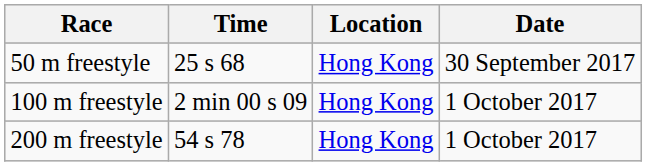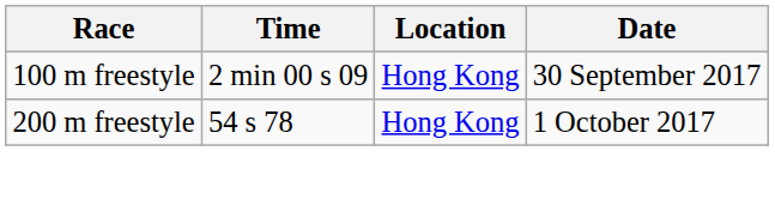 <table class="wikitable">
 <tr>
 <th>Race</th>
 <th>Time</th>
 <th>Location</th>
 <th>Date</th>
 </tr>
 <tr>
-<td>50 m freestyle</td>
-<td>25 s 68</td>
-<td><a href='#'>Hong Kong</a></td>
-<td>30 September 2017</td>
-</tr>
-<tr>
 <td>100 m freestyle</td>
 <td>2 min 00 s 09</td>
 <td><a href='#'>Hong Kong</a></td>
-<td>1 October 2017</td>
+<td>30 September 2017</td>
 </tr>
 <tr>
 <td>200 m freestyle</td>
 <td>54 s 78</td>
 <td><a href='#'>Hong Kong</a></td>
 <td>1 October 2017</td>
 </tr>
 </table>
